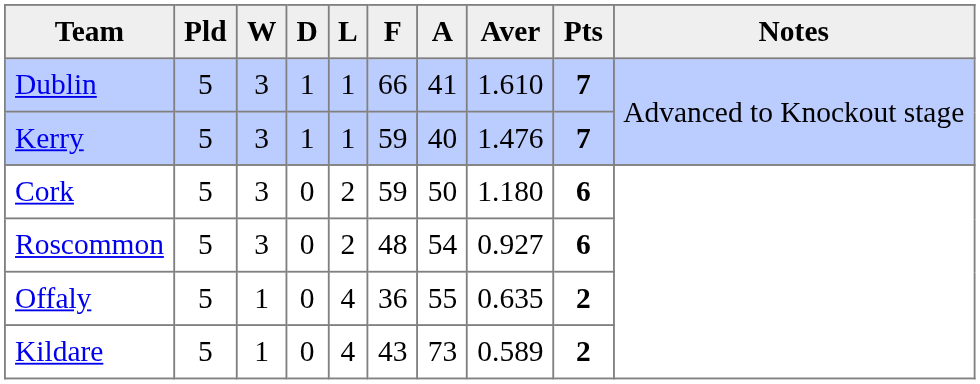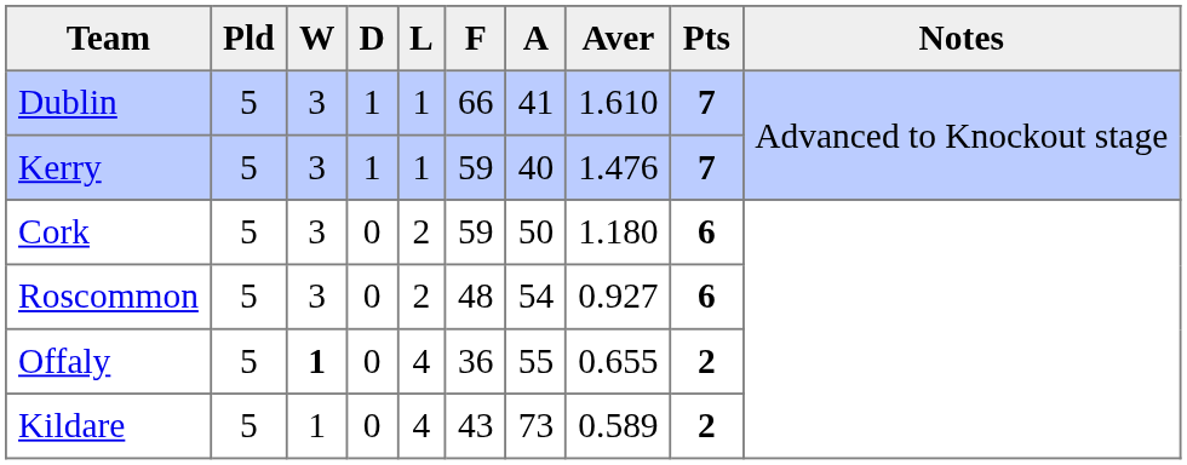 <table style=border-collapse:collapse border=1 cellspacing=0 cellpadding=5>
 <tr align=center bgcolor=#efefef>
 <th>Team</th>
 <th>Pld</th>
 <th>W</th>
 <th>D</th>
 <th>L</th>
 <th>F</th>
 <th>A</th>
 <th>Aver</th>
 <th>Pts</th>
 <th>Notes</th>
 </tr>
 <tr align=center style="background:#bbccff;">
 <td style="text-align:left;"><a href='#'>Dublin</a></td>
 <td>5</td>
 <td>3</td>
 <td>1</td>
 <td>1</td>
 <td>66</td>
 <td>41</td>
 <td>1.610</td>
 <td><strong>7</strong></td>
 <td rowspan=2>Advanced to Knockout stage</td>
 </tr>
 <tr align=center style="background:#bbccff;">
 <td style="text-align:left;"><a href='#'>Kerry</a></td>
 <td>5</td>
 <td>3</td>
 <td>1</td>
 <td>1</td>
 <td>59</td>
 <td>40</td>
 <td>1.476</td>
 <td><strong>7</strong></td>
 </tr>
 <tr align=center style="background:#FFFFFF;">
 <td style="text-align:left;"><a href='#'>Cork</a></td>
 <td>5</td>
 <td>3</td>
 <td>0</td>
 <td>2</td>
 <td>59</td>
 <td>50</td>
 <td>1.180</td>
 <td><strong>6</strong></td>
 <td rowspan=4></td>
 </tr>
 <tr align=center style="background:#FFFFFF;">
 <td style="text-align:left;"><a href='#'>Roscommon</a></td>
 <td>5</td>
 <td>3</td>
 <td>0</td>
 <td>2</td>
 <td>48</td>
 <td>54</td>
 <td>0.927</td>
 <td><strong>6</strong></td>
 </tr>
 <tr align=center style="background:#FFFFFF;">
 <td style="text-align:left;"><a href='#'>Offaly</a></td>
 <td>5</td>
-<td>1</td>
+<td><strong>1</strong></td>
 <td>0</td>
 <td>4</td>
 <td>36</td>
 <td>55</td>
-<td>0.635</td>
+<td>0.655</td>
 <td><strong>2</strong></td>
 </tr>
 <tr align=center style="background:#FFFFFF;">
 <td style="text-align:left;"><a href='#'>Kildare</a></td>
 <td>5</td>
 <td>1</td>
 <td>0</td>
 <td>4</td>
 <td>43</td>
 <td>73</td>
 <td>0.589</td>
 <td><strong>2</strong></td>
 </tr>
 </table>
